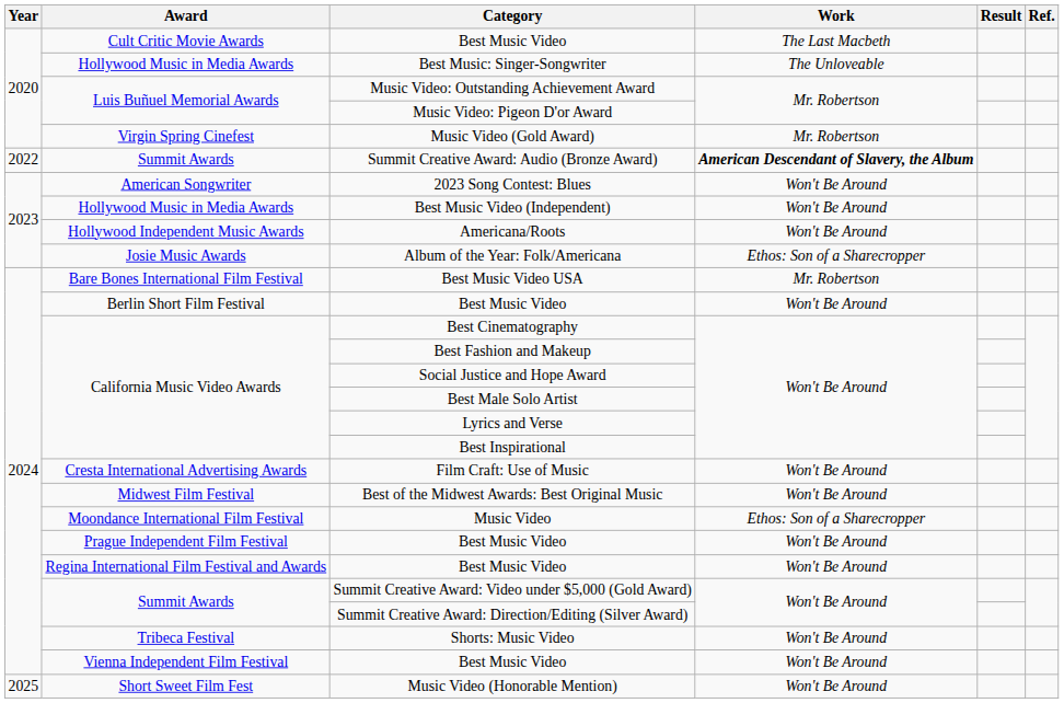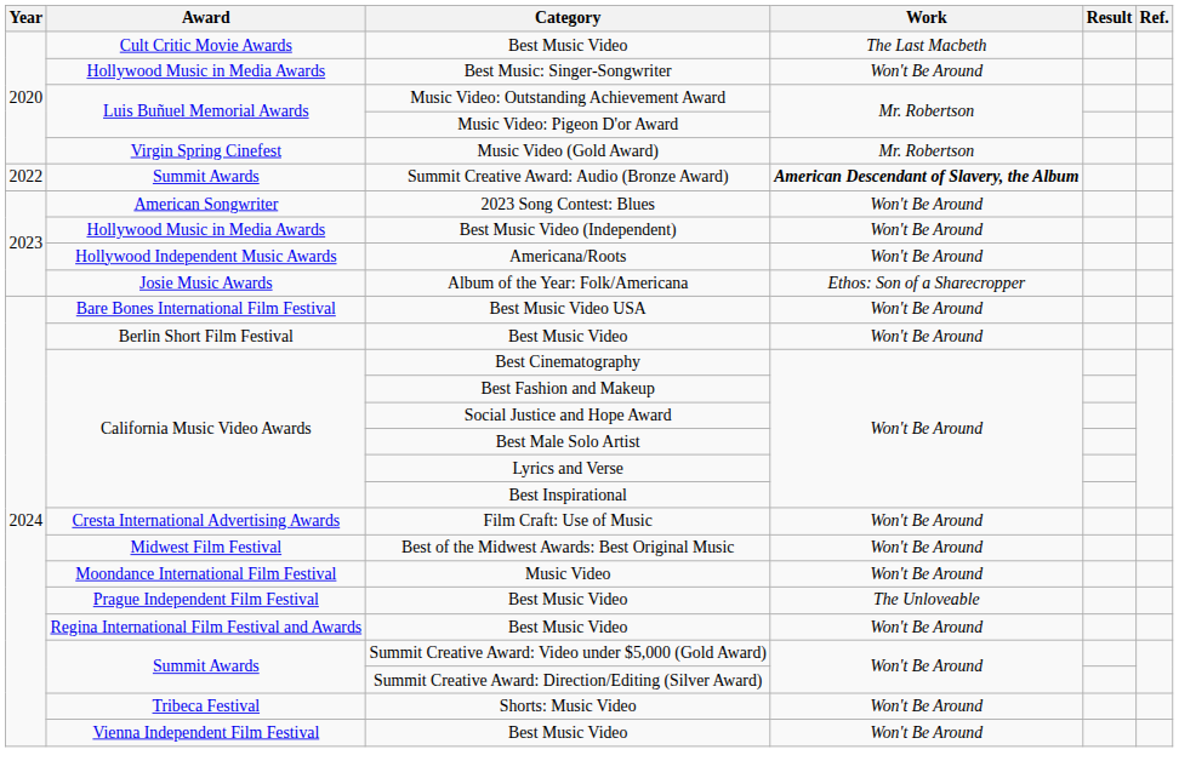 <table class="wikitable sortable" style="text-align:center">
 <tr>
 <th>Year</th>
 <th>Award</th>
 <th>Category</th>
 <th>Work</th>
 <th>Result</th>
 <th>Ref.</th>
 </tr>
 <tr>
 <td rowspan="5">2020</td>
 <td><a href='#'>Cult Critic Movie Awards</a></td>
 <td>Best Music Video</td>
 <td><em>The Last Macbeth</em></td>
 <td></td>
 <td></td>
 </tr>
 <tr>
 <td><a href='#'>Hollywood Music in Media Awards</a></td>
 <td>Best Music: Singer-Songwriter</td>
-<td><em>The Unloveable</em></td>
+<td><em>Won't Be Around</em></td>
 <td></td>
 <td></td>
 </tr>
 <tr>
 <td rowspan="2"><a href='#'>Luis Buñuel Memorial Awards</a></td>
 <td>Music Video: Outstanding Achievement Award</td>
 <td rowspan="2"><em>Mr. Robertson</em></td>
 <td></td>
 <td></td>
 </tr>
 <tr>
 <td>Music Video: Pigeon D'or Award</td>
 <td></td>
 <td></td>
 </tr>
 <tr>
 <td><a href='#'>Virgin Spring Cinefest</a></td>
 <td>Music Video (Gold Award)</td>
 <td><em>Mr. Robertson</em></td>
 <td></td>
 <td></td>
 </tr>
 <tr>
 <td>2022</td>
 <td><a href='#'>Summit Awards</a></td>
 <td>Summit Creative Award: Audio (Bronze Award)</td>
 <td><strong><em>American Descendant of Slavery, the Album</em></strong></td>
 <td></td>
 <td></td>
 </tr>
 <tr>
 <td rowspan="4">2023</td>
 <td><a href='#'>American Songwriter</a></td>
 <td>2023 Song Contest: Blues</td>
 <td><em>Won't Be Around</em></td>
 <td></td>
 <td></td>
 </tr>
 <tr>
 <td><a href='#'>Hollywood Music in Media Awards</a></td>
 <td>Best Music Video (Independent)</td>
 <td><em>Won't Be Around</em></td>
 <td></td>
 <td></td>
 </tr>
 <tr>
 <td><a href='#'>Hollywood Independent Music Awards</a></td>
 <td>Americana/Roots</td>
 <td><em>Won't Be Around</em></td>
 <td></td>
 <td></td>
 </tr>
 <tr>
 <td><a href='#'>Josie Music Awards</a></td>
 <td>Album of the Year: Folk/Americana</td>
 <td><em>Ethos: Son of a Sharecropper</em></td>
 <td></td>
 <td></td>
 </tr>
 <tr>
 <td rowspan="17">2024</td>
 <td><a href='#'>Bare Bones International Film Festival</a></td>
 <td>Best Music Video USA</td>
-<td><em>Mr. Robertson</em></td>
+<td><em>Won't Be Around</em></td>
 <td></td>
 <td></td>
 </tr>
 <tr>
 <td>Berlin Short Film Festival</td>
 <td>Best Music Video</td>
 <td><em>Won't Be Around</em></td>
 <td></td>
 <td></td>
 </tr>
 <tr>
 <td rowspan="6">California Music Video Awards</td>
 <td>Best Cinematography</td>
 <td rowspan="6"><em>Won't Be Around</em></td>
 <td></td>
 <td rowspan="6"></td>
 </tr>
 <tr>
 <td>Best Fashion and Makeup</td>
 <td></td>
 </tr>
 <tr>
 <td>Social Justice and Hope Award</td>
 <td></td>
 </tr>
 <tr>
 <td>Best Male Solo Artist</td>
 <td></td>
 </tr>
 <tr>
 <td>Lyrics and Verse</td>
 <td></td>
 </tr>
 <tr>
 <td>Best Inspirational</td>
 <td></td>
 </tr>
 <tr>
 <td><a href='#'>Cresta International Advertising Awards</a></td>
 <td>Film Craft: Use of Music</td>
 <td><em>Won't Be Around</em></td>
 <td></td>
 <td></td>
 </tr>
 <tr>
 <td><a href='#'>Midwest Film Festival</a></td>
 <td>Best of the Midwest Awards: Best Original Music</td>
 <td><em>Won't Be Around</em></td>
 <td></td>
 <td></td>
 </tr>
 <tr>
 <td><a href='#'>Moondance International Film Festival</a></td>
 <td>Music Video</td>
-<td><em>Ethos: Son of a Sharecropper</em></td>
+<td><em>Won't Be Around</em></td>
 <td></td>
 <td></td>
 </tr>
 <tr>
 <td><a href='#'>Prague Independent Film Festival</a></td>
 <td>Best Music Video</td>
-<td><em>Won't Be Around</em></td>
+<td><em>The Unloveable</em></td>
 <td></td>
 <td></td>
 </tr>
 <tr>
 <td><a href='#'>Regina International Film Festival and Awards</a></td>
 <td>Best Music Video</td>
 <td><em>Won't Be Around</em></td>
 <td></td>
 <td></td>
 </tr>
 <tr>
 <td rowspan="2"><a href='#'>Summit Awards</a></td>
 <td>Summit Creative Award: Video under $5,000 (Gold Award)</td>
 <td rowspan="2"><em>Won't Be Around</em></td>
 <td></td>
 <td rowspan="2"></td>
 </tr>
 <tr>
 <td>Summit Creative Award: Direction/Editing (Silver Award)</td>
 <td></td>
 </tr>
 <tr>
 <td><a href='#'>Tribeca Festival</a></td>
 <td>Shorts: Music Video</td>
 <td><em>Won't Be Around</em></td>
 <td></td>
 <td></td>
 </tr>
 <tr>
 <td><a href='#'>Vienna Independent Film Festival</a></td>
 <td>Best Music Video</td>
 <td><em>Won't Be Around</em></td>
 <td></td>
 <td></td>
 </tr>
-<tr>
-<td>2025</td>
-<td><a href='#'>Short Sweet Film Fest</a></td>
-<td>Music Video (Honorable Mention)</td>
-<td><em>Won't Be Around</em></td>
-<td></td>
-<td></td>
-</tr>
 </table>
